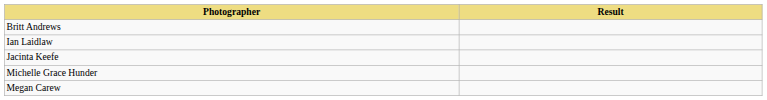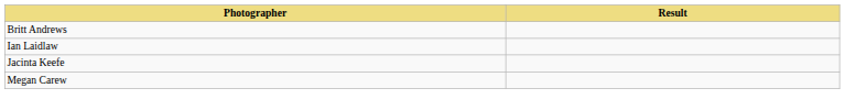 <table class="wikitable" width=100%>
 <tr>
 <th style="width:15%;background:#EEDD82;">Photographer</th>
 <th style="width:10%;background:#EEDD82;">Result</th>
 </tr>
 <tr>
 <td>Britt Andrews</td>
 <td></td>
 </tr>
 <tr>
 <td>Ian Laidlaw</td>
 <td></td>
 </tr>
 <tr>
 <td>Jacinta Keefe</td>
 <td></td>
 </tr>
 <tr>
-<td>Michelle Grace Hunder</td>
-<td></td>
-</tr>
-<tr>
 <td>Megan Carew</td>
 <td></td>
 </tr>
 </table>
